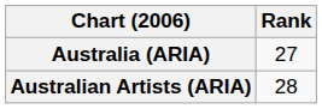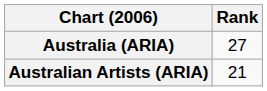 <table class="wikitable sortable plainrowheaders" style="text-align:center">
 <tr>
 <th scope="col">Chart (2006)</th>
 <th scope="col">Rank</th>
 </tr>
 <tr>
 <th scope="row">Australia (ARIA)</th>
 <td>27</td>
 </tr>
 <tr>
 <th scope="row">Australian Artists (ARIA)</th>
-<td>28</td>
+<td>21</td>
 </tr>
 </table>
